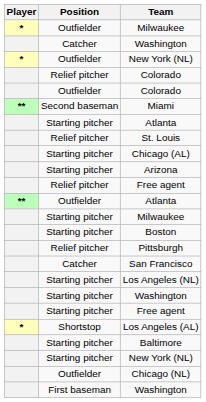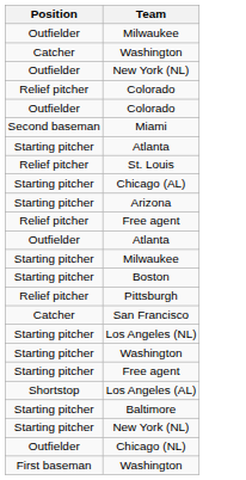 <table class="wikitable sortable plainrowheaders" style="text-align:center;">
 <tr>
-<th scope="col">Player</th>
 <th scope="col">Position</th>
 <th scope="col">Team</th>
 </tr>
 <tr>
-<th scope="row" style="background:#ffb;">*</th>
 <td>Outfielder</td>
 <td>Milwaukee</td>
 </tr>
 <tr>
-<th scope="row"></th>
 <td>Catcher</td>
 <td>Washington</td>
 </tr>
 <tr>
-<th scope="row" style="background:#ffb;">*</th>
 <td>Outfielder</td>
 <td>New York (NL)</td>
 </tr>
 <tr>
-<th scope="row"></th>
 <td>Relief pitcher</td>
 <td>Colorado</td>
 </tr>
 <tr>
-<th scope="row"></th>
 <td>Outfielder</td>
 <td>Colorado</td>
 </tr>
 <tr>
-<th scope="row" style="background:#bfb;">**</th>
 <td>Second baseman</td>
 <td>Miami</td>
 </tr>
 <tr>
-<th scope="row"></th>
 <td>Starting pitcher</td>
 <td>Atlanta</td>
 </tr>
 <tr>
-<th scope="row"></th>
 <td>Relief pitcher</td>
 <td>St. Louis</td>
 </tr>
 <tr>
-<th scope="row"></th>
 <td>Starting pitcher</td>
 <td>Chicago (AL)</td>
 </tr>
 <tr>
-<th scope="row"></th>
 <td>Starting pitcher</td>
 <td>Arizona</td>
 </tr>
 <tr>
-<th scope="row"></th>
 <td>Relief pitcher</td>
 <td>Free agent</td>
 </tr>
 <tr>
-<th scope="row" style="background:#bfb;">**</th>
 <td>Outfielder</td>
 <td>Atlanta</td>
 </tr>
 <tr>
-<th scope="row"></th>
 <td>Starting pitcher</td>
 <td>Milwaukee</td>
 </tr>
 <tr>
-<th scope="row"></th>
 <td>Starting pitcher</td>
 <td>Boston</td>
 </tr>
 <tr>
-<th scope="row"></th>
 <td>Relief pitcher</td>
 <td>Pittsburgh</td>
 </tr>
 <tr>
-<th scope="row"></th>
 <td>Catcher</td>
 <td>San Francisco</td>
 </tr>
 <tr>
-<th scope="row"></th>
 <td>Starting pitcher</td>
 <td>Los Angeles (NL)</td>
 </tr>
 <tr>
-<th scope="row"></th>
 <td>Starting pitcher</td>
 <td>Washington</td>
 </tr>
 <tr>
-<th scope="row"></th>
 <td>Starting pitcher</td>
 <td>Free agent</td>
 </tr>
 <tr>
-<th scope="row" style="background:#ffb;">*</th>
 <td>Shortstop</td>
 <td>Los Angeles (AL)</td>
 </tr>
 <tr>
-<th scope="row"></th>
 <td>Starting pitcher</td>
 <td>Baltimore</td>
 </tr>
 <tr>
-<th scope="row"></th>
 <td>Starting pitcher</td>
 <td>New York (NL)</td>
 </tr>
 <tr>
-<th scope="row"></th>
 <td>Outfielder</td>
 <td>Chicago (NL)</td>
 </tr>
 <tr>
-<th scope="row"></th>
 <td>First baseman</td>
 <td>Washington</td>
 </tr>
 </table>
